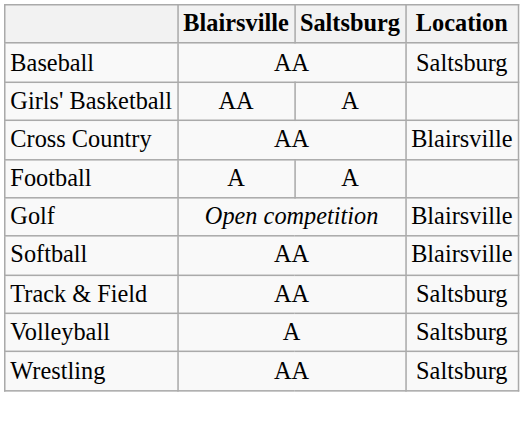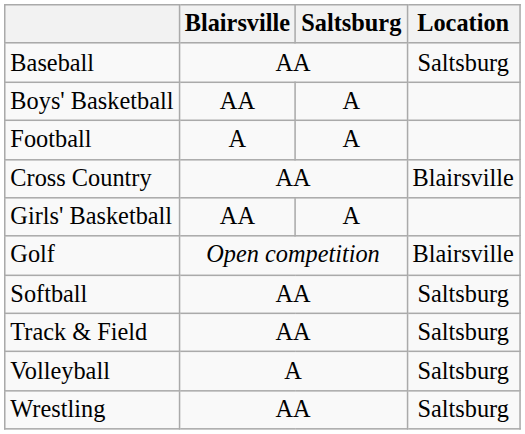 <table class="wikitable">
 <tr>
 <th rowspan=1></th>
 <th colspan=1>Blairsville</th>
 <th colspan=1>Saltsburg</th>
 <th colspan=1>Location</th>
 </tr>
 <tr>
 <td>Baseball</td>
 <td colspan=2; align=center>AA</td>
 <td align=center>Saltsburg</td>
 </tr>
 <tr>
-<td>Girls' Basketball</td>
+<td>Boys' Basketball</td>
 <td align=center>AA</td>
+<td align=center>A</td>
+<td></td>
+</tr>
+<tr>
+<td>Football</td>
+<td align=center>A</td>
 <td align=center>A</td>
 <td></td>
 </tr>
 <tr>
 <td>Cross Country</td>
 <td colspan=2; align=center>AA</td>
 <td align=center>Blairsville</td>
 </tr>
 <tr>
-<td>Football</td>
-<td align=center>A</td>
+<td>Girls' Basketball</td>
+<td align=center>AA</td>
 <td align=center>A</td>
 <td></td>
 </tr>
 <tr>
 <td>Golf</td>
 <td colspan=2; align=center><em>Open competition</em></td>
 <td align=center>Blairsville</td>
 </tr>
 <tr>
 <td>Softball</td>
 <td colspan=2; align=center>AA</td>
-<td align=center>Blairsville</td>
+<td align=center>Saltsburg</td>
 </tr>
 <tr>
 <td>Track & Field</td>
 <td colspan=2; align=center>AA</td>
 <td align=center>Saltsburg</td>
 </tr>
 <tr>
 <td>Volleyball</td>
 <td colspan=2; align=center>A</td>
 <td align=center>Saltsburg</td>
 </tr>
 <tr>
 <td>Wrestling</td>
 <td colspan=2; align=center>AA</td>
 <td align=center>Saltsburg</td>
 </tr>
 </table>
